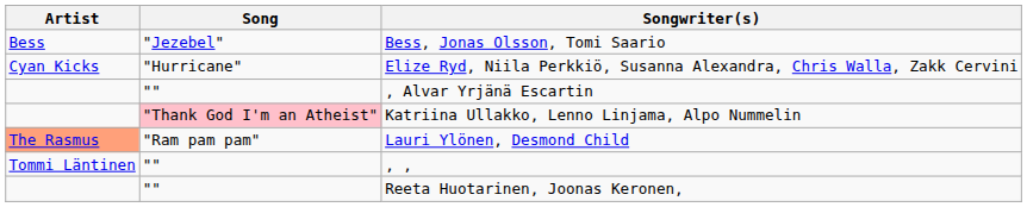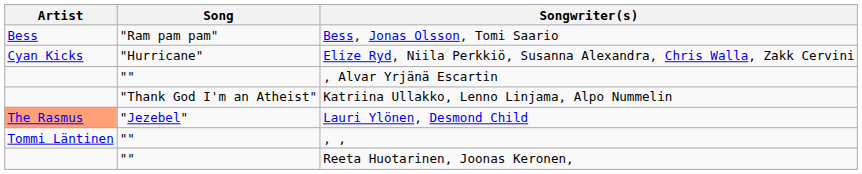 <table class="sortable wikitable nowraplinks" style="margin: 1em auto 1em auto;">
 <tr>
 <th>Artist</th>
 <th>Song </th>
 <th class="unsortable">Songwriter(s)</th>
 </tr>
 <tr>
 <td><a href='#'>Bess</a></td>
-<td>"<a href='#'>Jezebel</a>"</td>
+<td>"Ram pam pam"</td>
 <td><a href='#'>Bess</a>, <a href='#'>Jonas Olsson</a>, Tomi Saario</td>
 </tr>
 <tr>
 <td><a href='#'>Cyan Kicks</a></td>
 <td>"Hurricane"</td>
 <td><a href='#'>Elize Ryd</a>, Niila Perkkiö, Susanna Alexandra, <a href='#'>Chris Walla</a>, Zakk Cervini</td>
 </tr>
 <tr>
 <td></td>
 <td>""</td>
 <td>, Alvar Yrjänä Escartin</td>
 </tr>
 <tr>
 <td></td>
-<td style="background: pink;">"Thank God I'm an Atheist"</td>
+<td>"Thank God I'm an Atheist"</td>
 <td>Katriina Ullakko, Lenno Linjama, Alpo Nummelin</td>
 </tr>
 <tr>
 <td data-sort-value="Rasmus, The" style="background: lightsalmon;"><a href='#'>The Rasmus</a></td>
-<td>"Ram pam pam"</td>
+<td>"<a href='#'>Jezebel</a>"</td>
 <td><a href='#'>Lauri Ylönen</a>, <a href='#'>Desmond Child</a></td>
 </tr>
 <tr>
 <td><a href='#'>Tommi Läntinen</a></td>
 <td>""</td>
 <td>, , </td>
 </tr>
 <tr>
 <td></td>
 <td>""</td>
 <td>Reeta Huotarinen, Joonas Keronen, </td>
 </tr>
 </table>
